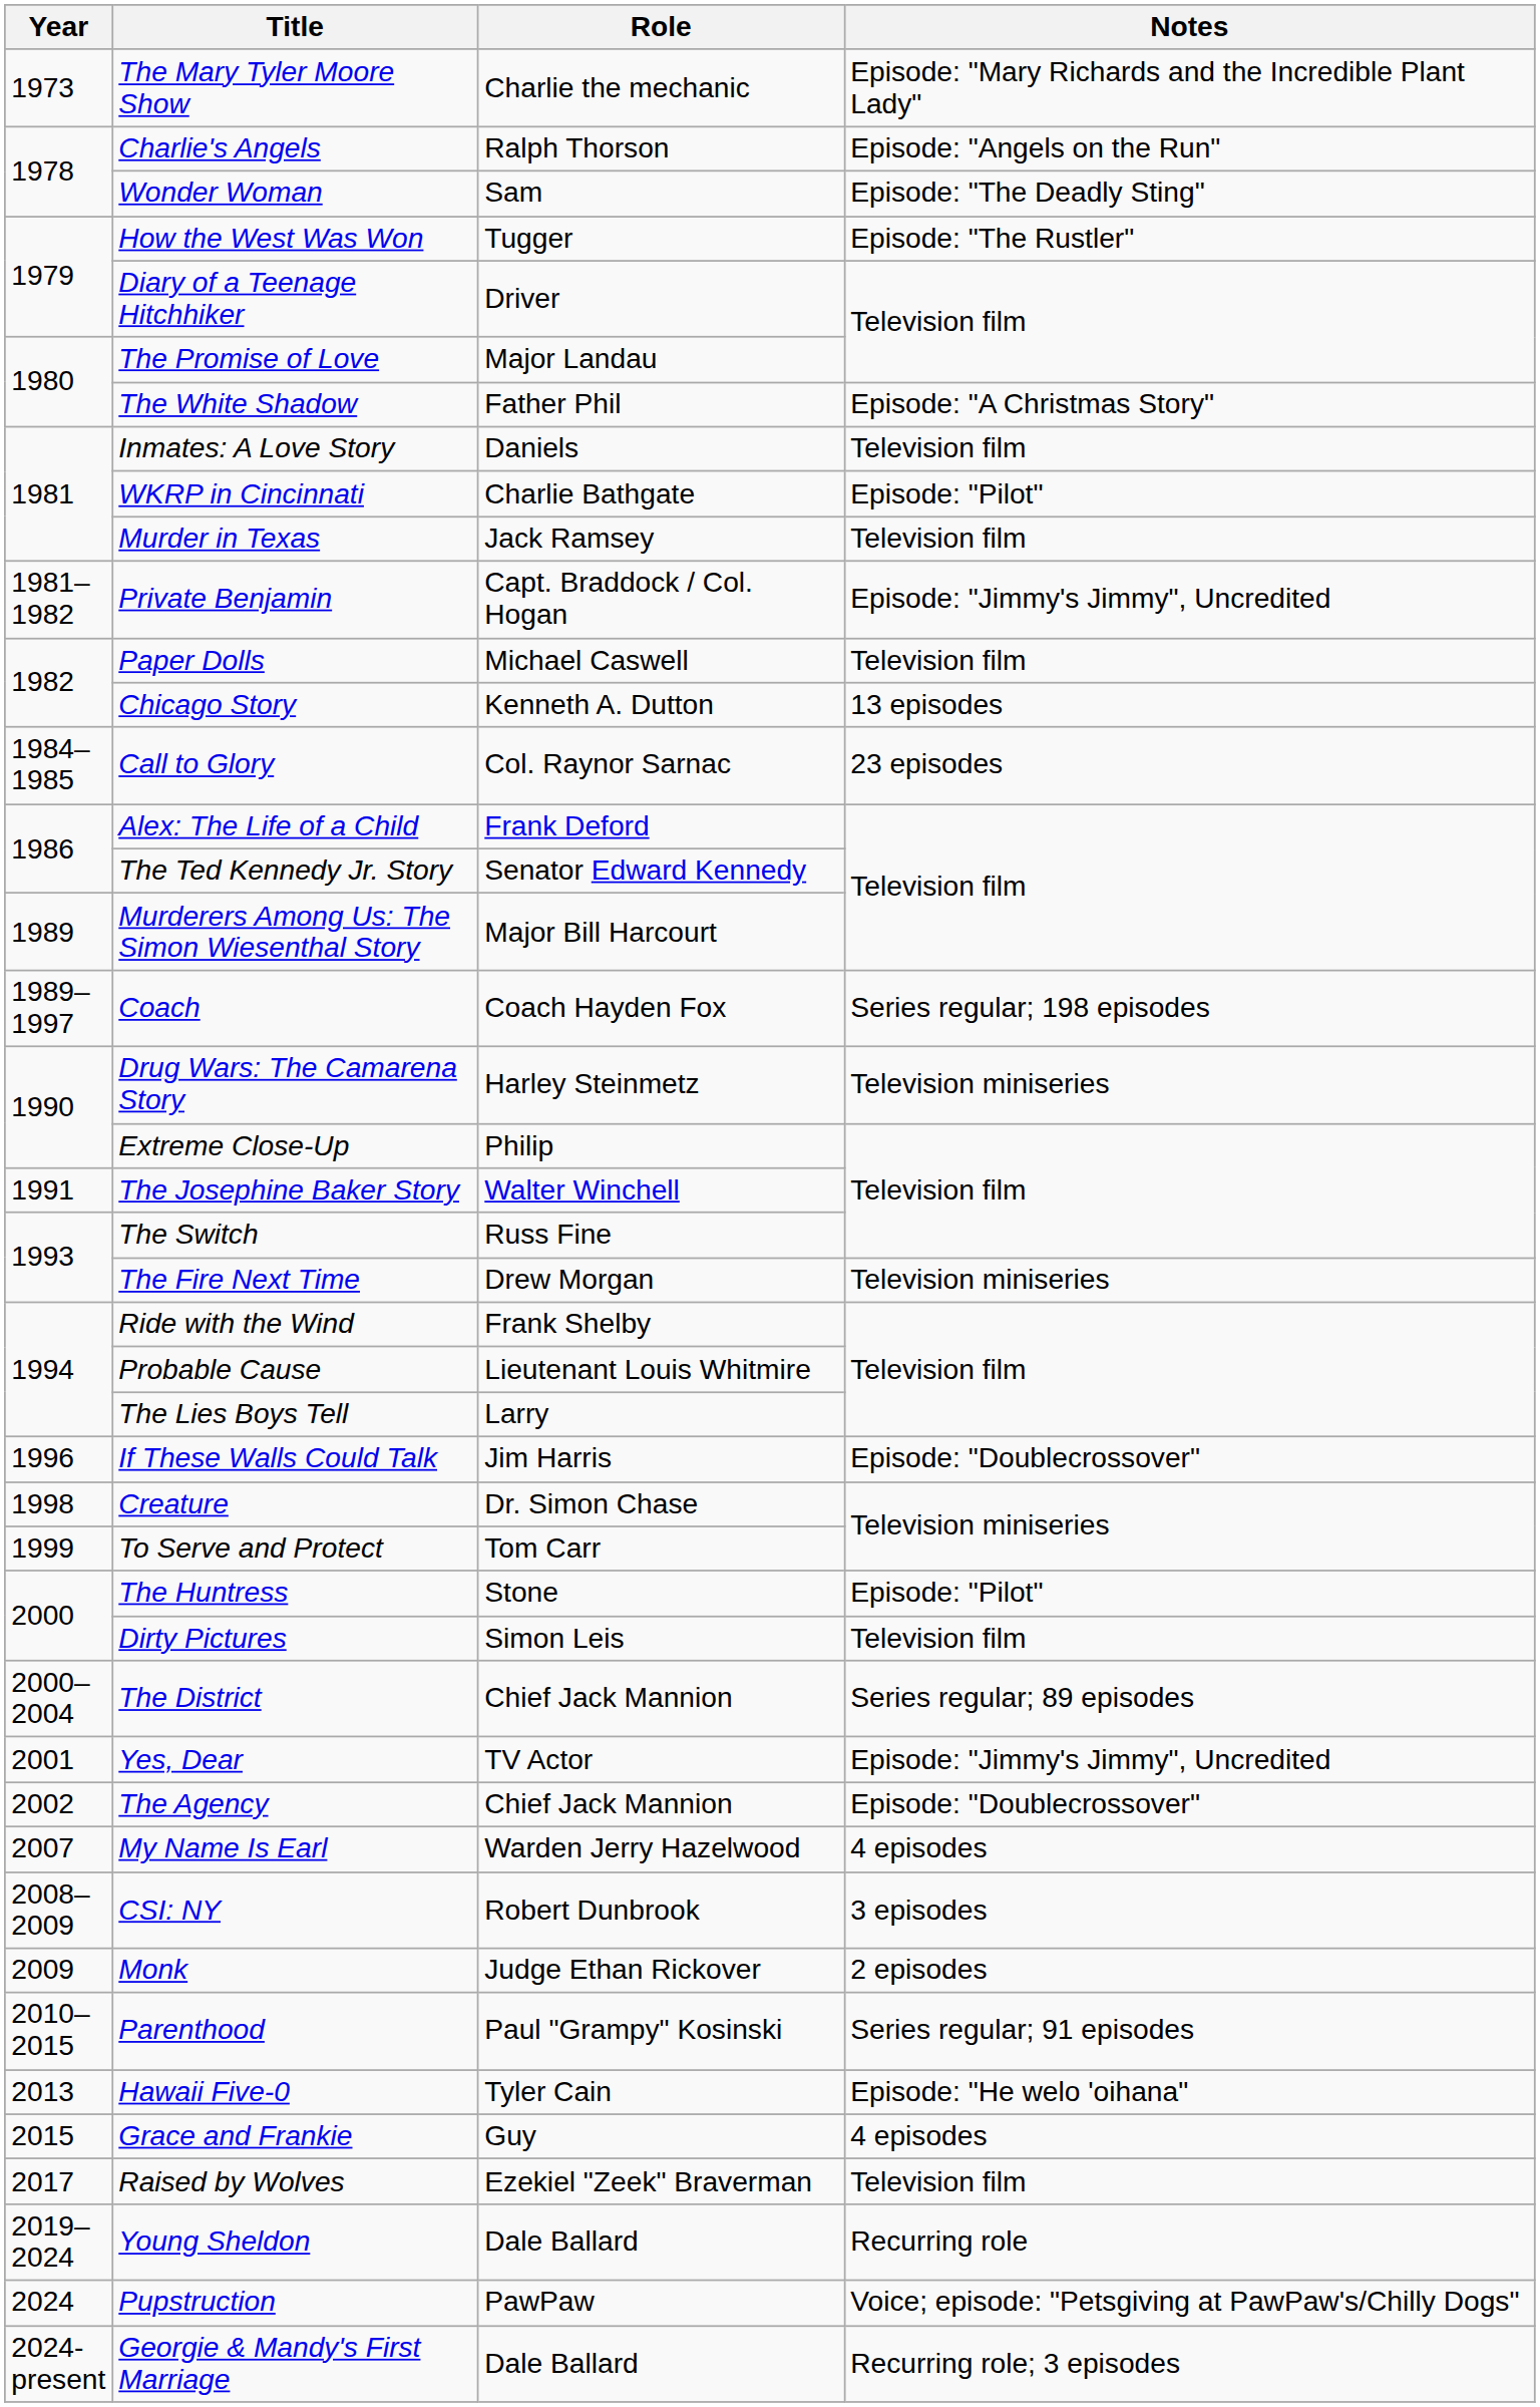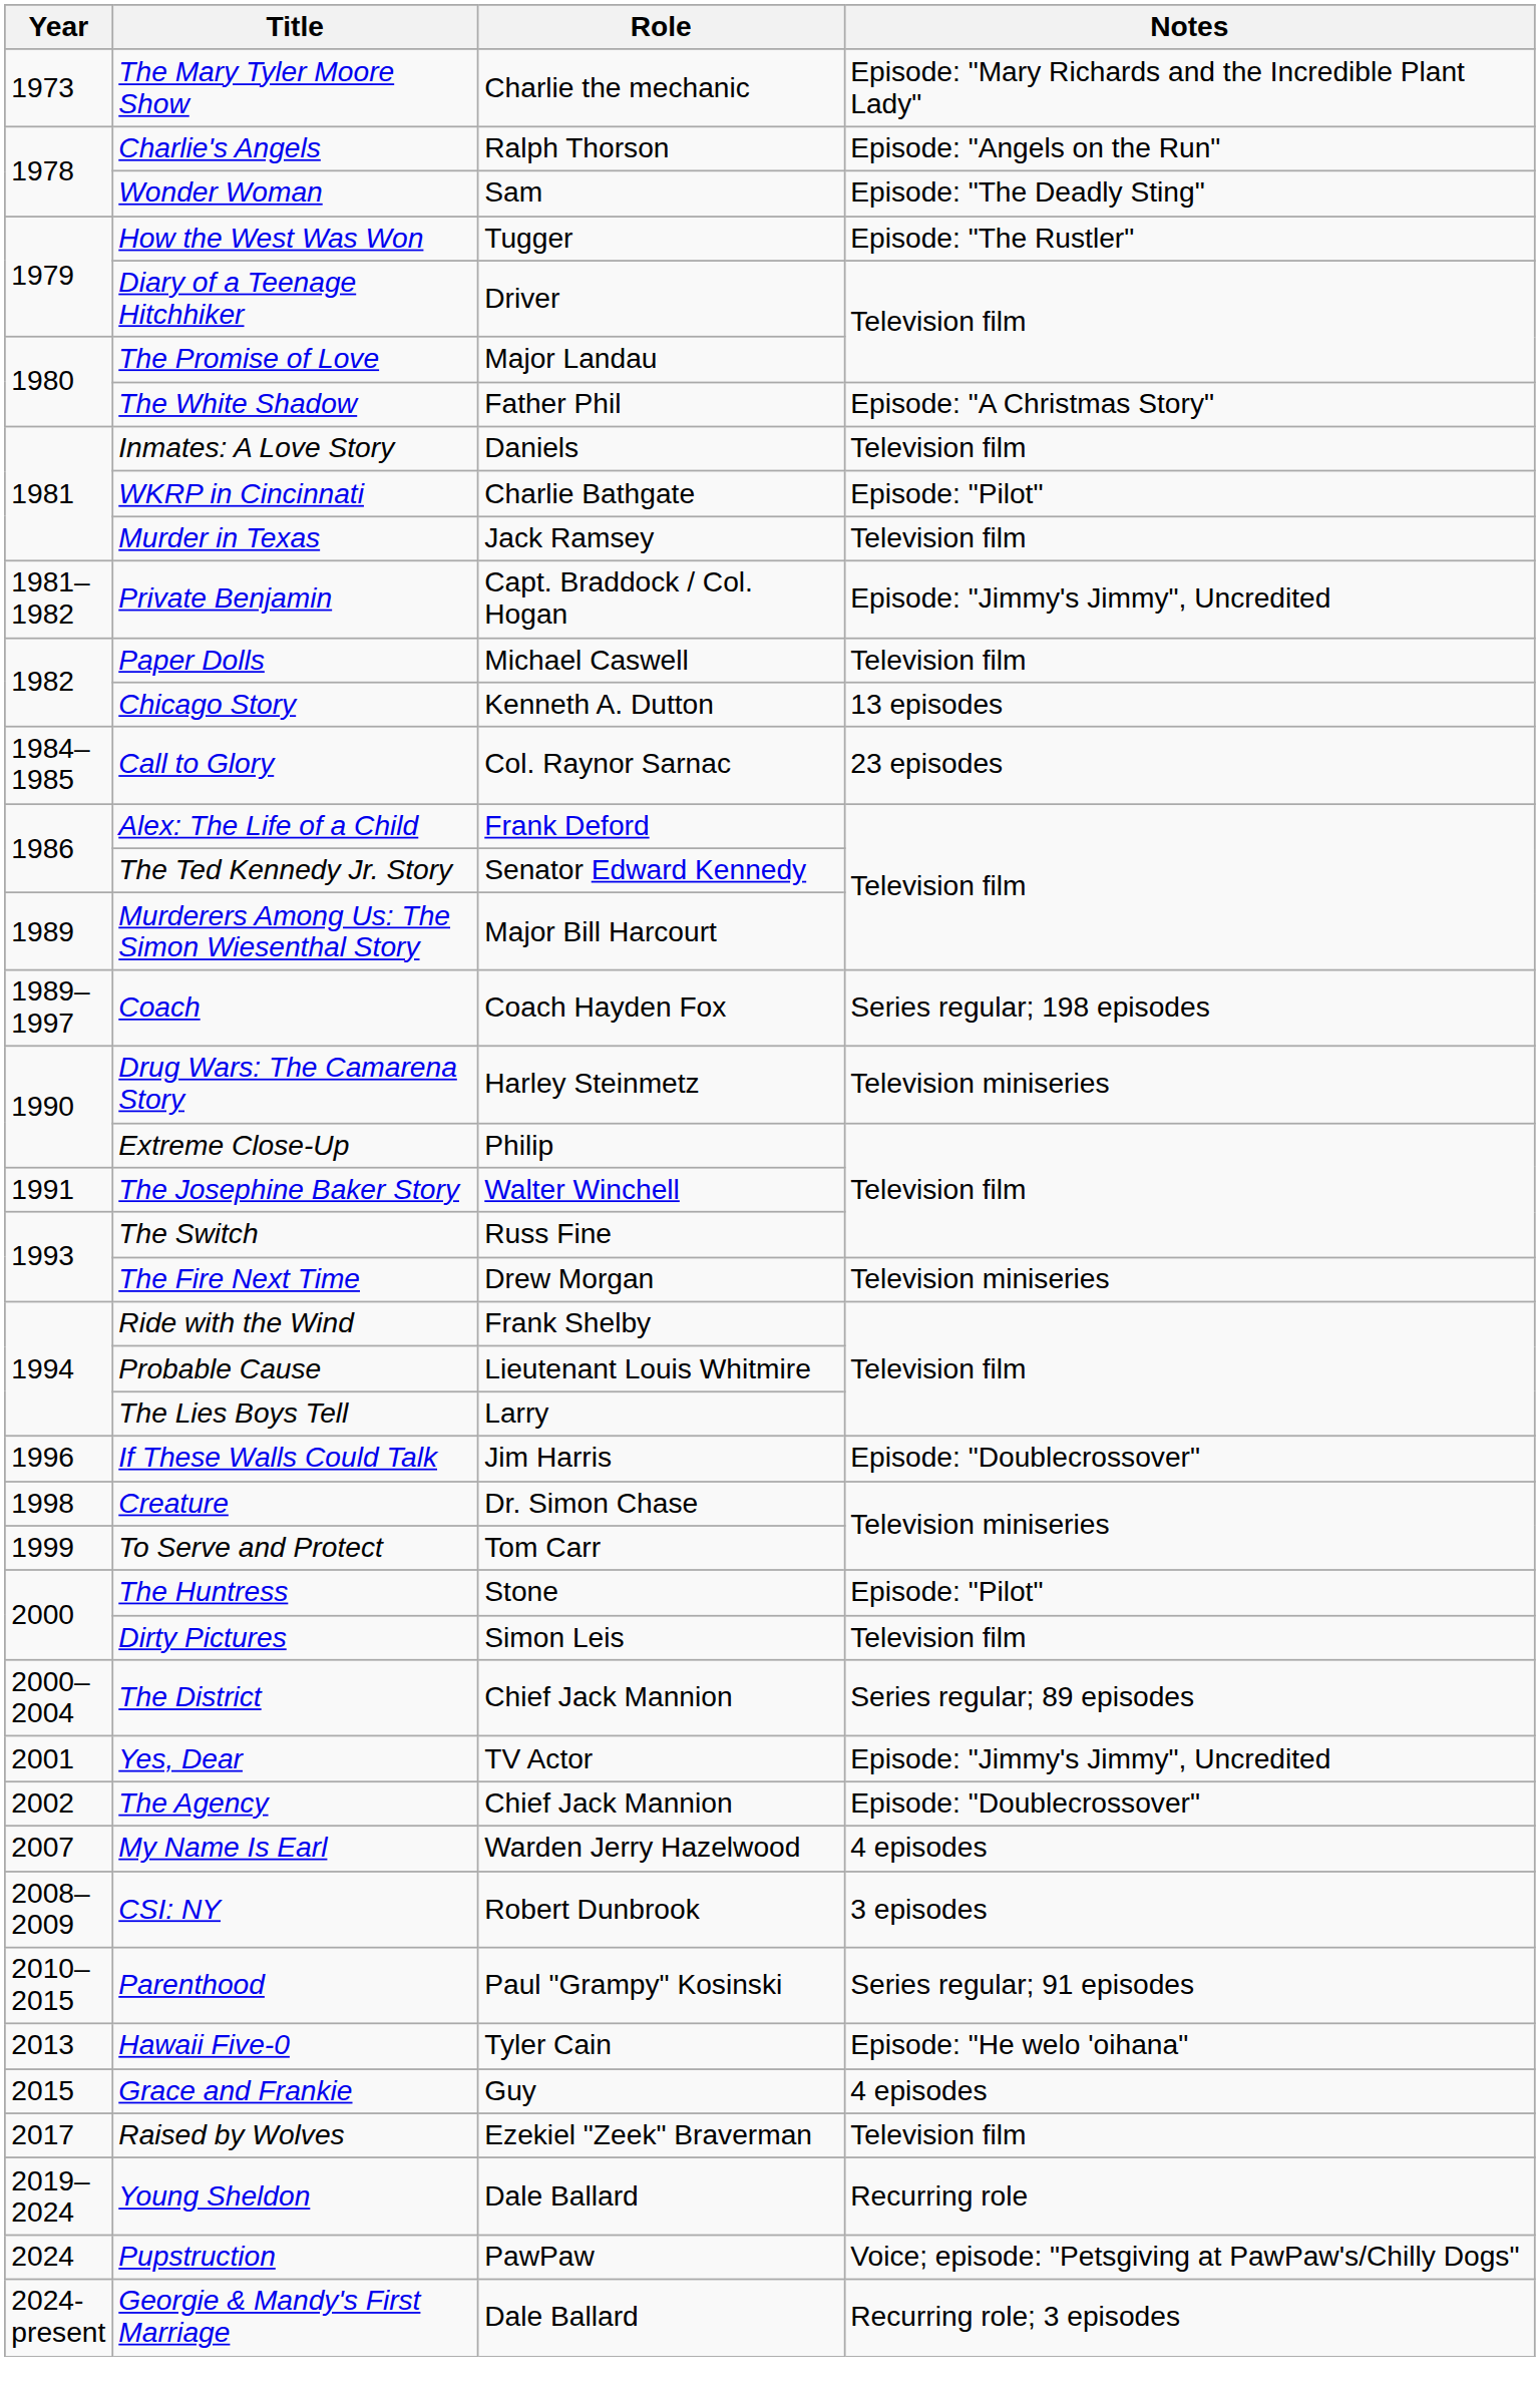 <table class="wikitable sortable">
 <tr>
 <th width=35px>Year</th>
 <th width=200px>Title</th>
 <th width=200px>Role</th>
 <th class="unsortable">Notes</th>
 </tr>
 <tr>
 <td>1973</td>
 <td><em><a href='#'>The Mary Tyler Moore Show</a></em></td>
 <td>Charlie the mechanic</td>
 <td>Episode: "Mary Richards and the Incredible Plant Lady"</td>
 </tr>
 <tr>
 <td rowspan="2">1978</td>
 <td><em><a href='#'>Charlie's Angels</a></em></td>
 <td>Ralph Thorson</td>
 <td>Episode: "Angels on the Run"</td>
 </tr>
 <tr>
 <td><em><a href='#'>Wonder Woman</a></em></td>
 <td>Sam</td>
 <td>Episode: "The Deadly Sting"</td>
 </tr>
 <tr>
 <td rowspan="2">1979</td>
 <td><em><a href='#'>How the West Was Won</a></em></td>
 <td>Tugger</td>
 <td>Episode: "The Rustler"</td>
 </tr>
 <tr>
 <td><em><a href='#'>Diary of a Teenage Hitchhiker</a></em></td>
 <td>Driver</td>
 <td rowspan="2">Television film</td>
 </tr>
 <tr>
 <td rowspan="2">1980</td>
 <td><em><a href='#'>The Promise of Love</a></em></td>
 <td>Major Landau</td>
 </tr>
 <tr>
 <td><em><a href='#'>The White Shadow</a></em></td>
 <td>Father Phil</td>
 <td>Episode: "A Christmas Story"</td>
 </tr>
 <tr>
 <td rowspan="3">1981</td>
 <td><em>Inmates: A Love Story</em></td>
 <td>Daniels</td>
 <td>Television film</td>
 </tr>
 <tr>
 <td><em><a href='#'>WKRP in Cincinnati</a></em></td>
 <td>Charlie Bathgate</td>
 <td>Episode: "Pilot"</td>
 </tr>
 <tr>
 <td><em><a href='#'>Murder in Texas</a></em></td>
 <td>Jack Ramsey</td>
 <td>Television film</td>
 </tr>
 <tr>
 <td>1981–1982</td>
 <td><em><a href='#'>Private Benjamin</a></em></td>
 <td>Capt. Braddock / Col. Hogan</td>
 <td>Episode: "Jimmy's Jimmy", Uncredited</td>
 </tr>
 <tr>
 <td rowspan="2">1982</td>
 <td><em><a href='#'>Paper Dolls</a></em></td>
 <td>Michael Caswell</td>
 <td>Television film</td>
 </tr>
 <tr>
 <td><em><a href='#'>Chicago Story</a></em></td>
 <td>Kenneth A. Dutton</td>
 <td>13 episodes</td>
 </tr>
 <tr>
 <td>1984–1985</td>
 <td><em><a href='#'>Call to Glory</a></em></td>
 <td>Col. Raynor Sarnac</td>
 <td>23 episodes</td>
 </tr>
 <tr>
 <td rowspan="2">1986</td>
 <td><em><a href='#'>Alex: The Life of a Child</a></em></td>
 <td><a href='#'>Frank Deford</a></td>
 <td rowspan="3">Television film</td>
 </tr>
 <tr>
 <td><em>The Ted Kennedy Jr. Story</em></td>
 <td>Senator <a href='#'>Edward Kennedy</a></td>
 </tr>
 <tr>
 <td>1989</td>
 <td><em><a href='#'>Murderers Among Us: The Simon Wiesenthal Story</a></em></td>
 <td>Major Bill Harcourt</td>
 </tr>
 <tr>
 <td>1989–1997</td>
 <td><em><a href='#'>Coach</a></em></td>
 <td>Coach Hayden Fox</td>
 <td>Series regular; 198 episodes</td>
 </tr>
 <tr>
 <td rowspan="2">1990</td>
 <td><em><a href='#'>Drug Wars: The Camarena Story</a></em></td>
 <td>Harley Steinmetz</td>
 <td>Television miniseries</td>
 </tr>
 <tr>
 <td><em>Extreme Close-Up</em></td>
 <td>Philip</td>
 <td rowspan="3">Television film</td>
 </tr>
 <tr>
 <td>1991</td>
 <td><em><a href='#'>The Josephine Baker Story</a></em></td>
 <td><a href='#'>Walter Winchell</a></td>
 </tr>
 <tr>
 <td rowspan="2">1993</td>
 <td><em>The Switch</em></td>
 <td>Russ Fine</td>
 </tr>
 <tr>
 <td><em><a href='#'>The Fire Next Time</a></em></td>
 <td>Drew Morgan</td>
 <td>Television miniseries</td>
 </tr>
 <tr>
 <td rowspan="3">1994</td>
 <td><em>Ride with the Wind</em></td>
 <td>Frank Shelby</td>
 <td rowspan="3">Television film</td>
 </tr>
 <tr>
 <td><em>Probable Cause</em></td>
 <td>Lieutenant Louis Whitmire</td>
 </tr>
 <tr>
 <td><em>The Lies Boys Tell</em></td>
 <td>Larry</td>
 </tr>
 <tr>
 <td>1996</td>
 <td><em><a href='#'>If These Walls Could Talk</a></em></td>
 <td>Jim Harris</td>
 <td>Episode: "Doublecrossover"</td>
 </tr>
 <tr>
 <td>1998</td>
 <td><em><a href='#'>Creature</a></em></td>
 <td>Dr. Simon Chase</td>
 <td rowspan="2">Television miniseries</td>
 </tr>
 <tr>
 <td>1999</td>
 <td><em>To Serve and Protect</em></td>
 <td>Tom Carr</td>
 </tr>
 <tr>
 <td rowspan="2">2000</td>
 <td><em><a href='#'>The Huntress</a></em></td>
 <td>Stone</td>
 <td>Episode: "Pilot"</td>
 </tr>
 <tr>
 <td><em><a href='#'>Dirty Pictures</a></em></td>
 <td>Simon Leis</td>
 <td>Television film</td>
 </tr>
 <tr>
 <td>2000–2004</td>
 <td><em><a href='#'>The District</a></em></td>
 <td>Chief Jack Mannion</td>
 <td>Series regular; 89 episodes</td>
 </tr>
 <tr>
 <td>2001</td>
 <td><em><a href='#'>Yes, Dear</a></em></td>
 <td>TV Actor</td>
 <td>Episode: "Jimmy's Jimmy", Uncredited</td>
 </tr>
 <tr>
 <td>2002</td>
 <td><em><a href='#'>The Agency</a></em></td>
 <td>Chief Jack Mannion</td>
 <td>Episode: "Doublecrossover"</td>
 </tr>
 <tr>
 <td>2007</td>
 <td><em><a href='#'>My Name Is Earl</a></em></td>
 <td>Warden Jerry Hazelwood</td>
 <td>4 episodes</td>
 </tr>
 <tr>
 <td>2008–2009</td>
 <td><em><a href='#'>CSI: NY</a></em></td>
 <td>Robert Dunbrook</td>
 <td>3 episodes</td>
 </tr>
 <tr>
-<td>2009</td>
-<td><em><a href='#'>Monk</a></em></td>
-<td>Judge Ethan Rickover</td>
-<td>2 episodes</td>
-</tr>
-<tr>
 <td>2010–2015</td>
 <td><em><a href='#'>Parenthood</a></em></td>
 <td>Paul "Grampy" Kosinski</td>
 <td>Series regular; 91 episodes</td>
 </tr>
 <tr>
 <td>2013</td>
 <td><em><a href='#'>Hawaii Five-0</a></em></td>
 <td>Tyler Cain</td>
 <td>Episode: "He welo 'oihana"</td>
 </tr>
 <tr>
 <td>2015</td>
 <td><em><a href='#'>Grace and Frankie</a></em></td>
 <td>Guy</td>
 <td>4 episodes</td>
 </tr>
 <tr>
 <td>2017</td>
 <td><em>Raised by Wolves</em></td>
 <td>Ezekiel "Zeek" Braverman</td>
 <td>Television film</td>
 </tr>
 <tr>
 <td>2019–2024</td>
 <td><em><a href='#'>Young Sheldon</a></em></td>
 <td>Dale Ballard</td>
 <td>Recurring role</td>
 </tr>
 <tr>
 <td>2024</td>
 <td><em><a href='#'>Pupstruction</a></em></td>
 <td>PawPaw</td>
 <td>Voice; episode: "Petsgiving at PawPaw's/Chilly Dogs"</td>
 </tr>
 <tr>
 <td>2024-present</td>
 <td><em><a href='#'>Georgie & Mandy's First Marriage</a></em></td>
 <td>Dale Ballard</td>
 <td>Recurring role; 3 episodes</td>
 </tr>
 </table>
